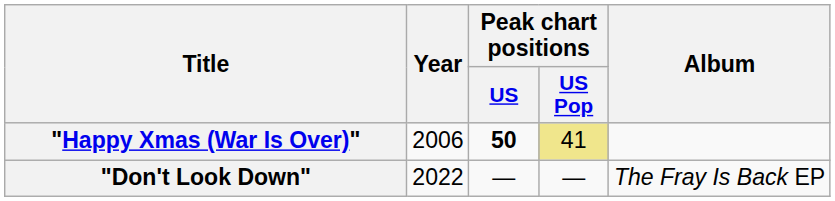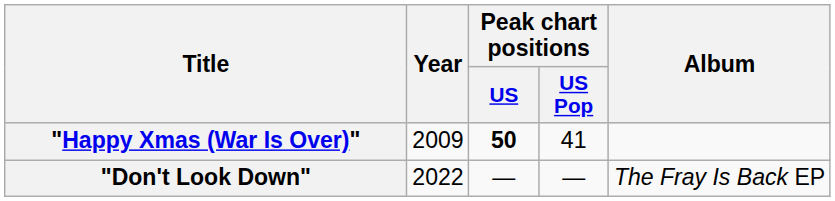 <table class="wikitable plainrowheaders" style="text-align:center;">
 <tr>
 <th scope="col" rowspan="2" style="width:17em;">Title</th>
 <th scope="col" rowspan="2">Year</th>
 <th scope="col" colspan="2">Peak chart positions</th>
 <th scope="col" rowspan="2">Album</th>
 </tr>
 <tr>
 <th scope="col" style="width:2.9em;font-size:90%;"><a href='#'>US</a><br></th>
 <th scope="col" style="width:2.9em;font-size:90%;"><a href='#'>US<br>Pop</a><br></th>
 </tr>
 <tr>
 <th scope="row">"<a href='#'>Happy Xmas (War Is Over)</a>"</th>
-<td>2006</td>
+<td>2009</td>
 <td><strong>50</strong></td>
-<td style="background: khaki;">41</td>
+<td>41</td>
 <td></td>
 </tr>
 <tr>
 <th scope="row">"Don't Look Down"</th>
 <td>2022</td>
 <td>—</td>
 <td>—</td>
 <td><em>The Fray Is Back</em> EP</td>
 </tr>
 </table>
